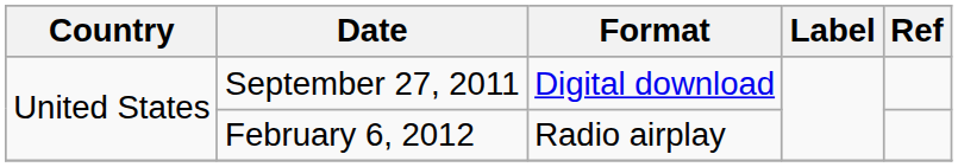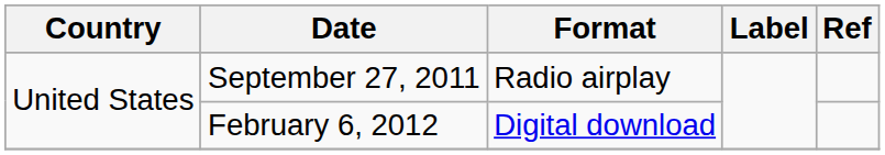 <table class="wikitable">
 <tr>
 <th>Country</th>
 <th>Date</th>
 <th>Format</th>
 <th>Label</th>
 <th>Ref</th>
 </tr>
 <tr>
 <td rowspan="2">United States</td>
 <td rowspan="1">September 27, 2011</td>
-<td rowspan="1"><a href='#'>Digital download</a></td>
+<td rowspan="1">Radio airplay</td>
 <td rowspan="2"></td>
 <td></td>
 </tr>
 <tr>
 <td rowspan="1">February 6, 2012</td>
-<td rowspan="1">Radio airplay</td>
+<td rowspan="1"><a href='#'>Digital download</a></td>
 <td></td>
 </tr>
 <tr>
 </tr>
 </table>
